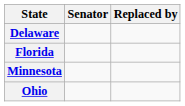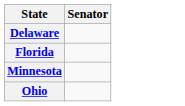 <table class="wikitable sortable plainrowheaders">
 <tr>
 <th scope="col">State</th>
 <th scope="col">Senator</th>
-<th scope="col">Replaced by</th>
 </tr>
 <tr>
 <th><a href='#'>Delaware</a></th>
-<td></td>
 <td></td>
 </tr>
 <tr>
 <th><a href='#'>Florida</a></th>
 <td></td>
-<td></td>
 </tr>
 <tr>
 <th><a href='#'>Minnesota</a></th>
-<td></td>
 <td></td>
 </tr>
 <tr>
 <th><a href='#'>Ohio</a></th>
 <td></td>
-<td></td>
 </tr>
 </table>
